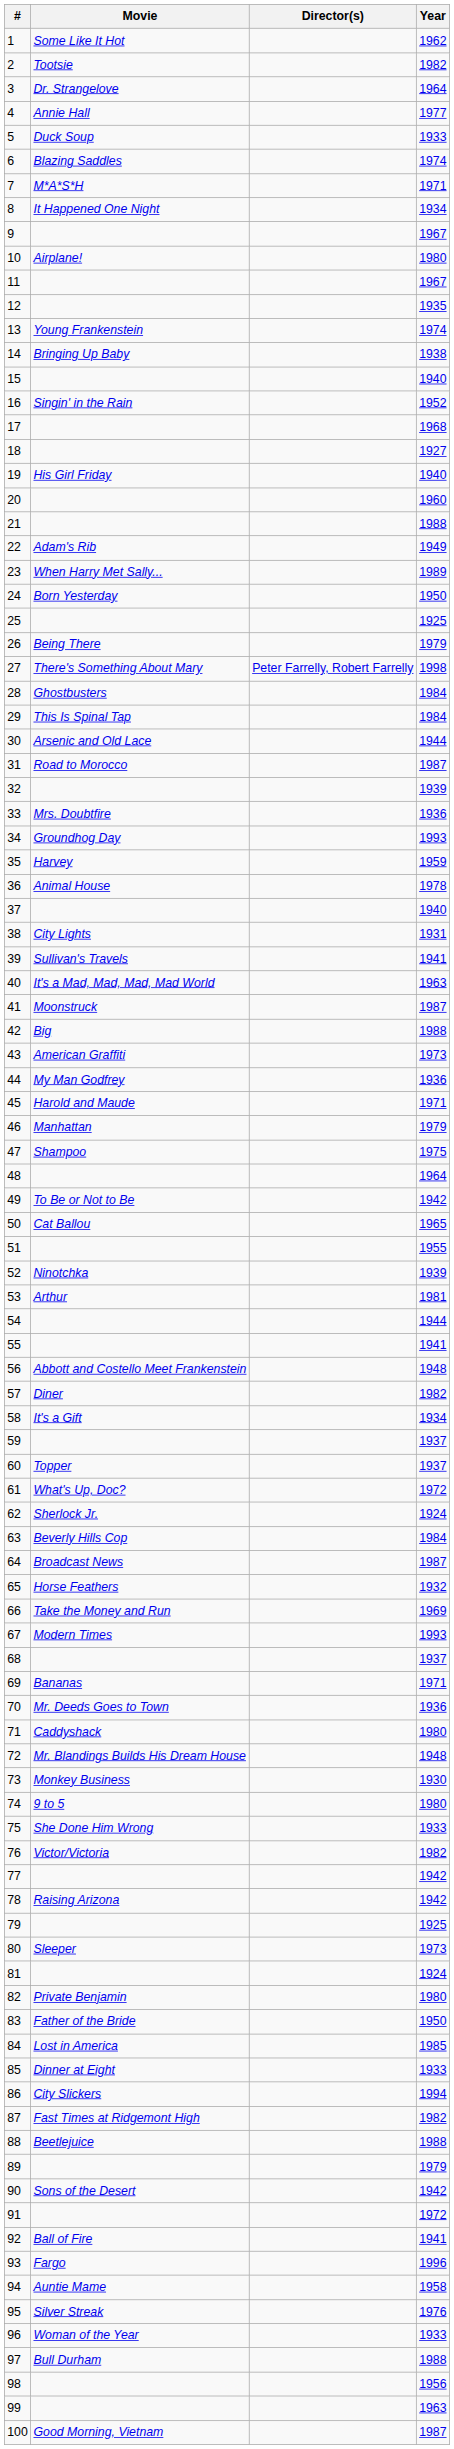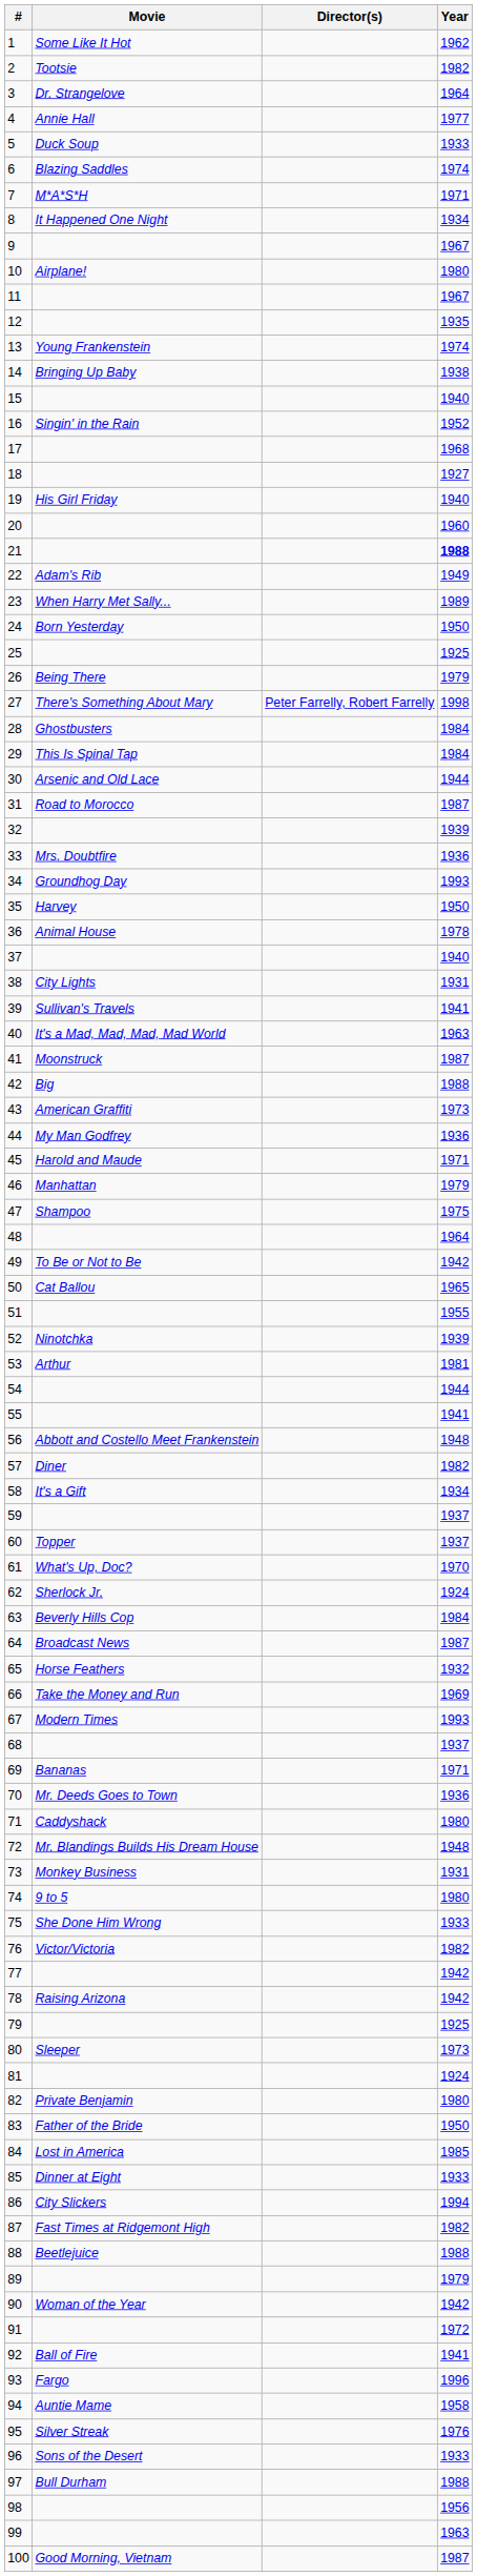 <table class="wikitable sortable" style="font-size:1.00em; line-height:1.5em;">
 <tr>
 <th>#</th>
 <th>Movie</th>
 <th>Director(s)</th>
 <th>Year</th>
 </tr>
 <tr>
 <td>1</td>
 <td><em><a href='#'>Some Like It Hot</a></em></td>
 <td></td>
 <td><a href='#'>1962</a></td>
 </tr>
 <tr>
 <td>2</td>
 <td><em><a href='#'>Tootsie</a></em></td>
 <td></td>
 <td><a href='#'>1982</a></td>
 </tr>
 <tr>
 <td>3</td>
 <td><em><a href='#'>Dr. Strangelove</a></em></td>
 <td></td>
 <td><a href='#'>1964</a></td>
 </tr>
 <tr>
 <td>4</td>
 <td><em><a href='#'>Annie Hall</a></em></td>
 <td></td>
 <td><a href='#'>1977</a></td>
 </tr>
 <tr>
 <td>5</td>
 <td><em><a href='#'>Duck Soup</a></em></td>
 <td></td>
 <td><a href='#'>1933</a></td>
 </tr>
 <tr>
 <td>6</td>
 <td><em><a href='#'>Blazing Saddles</a></em></td>
 <td></td>
 <td><a href='#'>1974</a></td>
 </tr>
 <tr>
 <td>7</td>
 <td><em><a href='#'>M*A*S*H</a></em></td>
 <td></td>
 <td><a href='#'>1971</a></td>
 </tr>
 <tr>
 <td>8</td>
 <td><em><a href='#'>It Happened One Night</a></em></td>
 <td></td>
 <td><a href='#'>1934</a></td>
 </tr>
 <tr>
 <td>9</td>
 <td></td>
 <td></td>
 <td><a href='#'>1967</a></td>
 </tr>
 <tr>
 <td>10</td>
 <td><em><a href='#'>Airplane!</a></em></td>
 <td></td>
 <td><a href='#'>1980</a></td>
 </tr>
 <tr>
 <td>11</td>
 <td></td>
 <td></td>
 <td><a href='#'>1967</a></td>
 </tr>
 <tr>
 <td>12</td>
 <td></td>
 <td></td>
 <td><a href='#'>1935</a></td>
 </tr>
 <tr>
 <td>13</td>
 <td><em><a href='#'>Young Frankenstein</a></em></td>
 <td></td>
 <td><a href='#'>1974</a></td>
 </tr>
 <tr>
 <td>14</td>
 <td><em><a href='#'>Bringing Up Baby</a></em></td>
 <td></td>
 <td><a href='#'>1938</a></td>
 </tr>
 <tr>
 <td>15</td>
 <td></td>
 <td></td>
 <td><a href='#'>1940</a></td>
 </tr>
 <tr>
 <td>16</td>
 <td><em><a href='#'>Singin' in the Rain</a></em></td>
 <td></td>
 <td><a href='#'>1952</a></td>
 </tr>
 <tr>
 <td>17</td>
 <td></td>
 <td></td>
 <td><a href='#'>1968</a></td>
 </tr>
 <tr>
 <td>18</td>
 <td></td>
 <td></td>
 <td><a href='#'>1927</a></td>
 </tr>
 <tr>
 <td>19</td>
 <td><em><a href='#'>His Girl Friday</a></em></td>
 <td></td>
 <td><a href='#'>1940</a></td>
 </tr>
 <tr>
 <td>20</td>
 <td></td>
 <td></td>
 <td><a href='#'>1960</a></td>
 </tr>
 <tr>
 <td>21</td>
 <td></td>
 <td></td>
-<td><a href='#'>1988</a></td>
+<td><strong><a href='#'>1988</a></strong></td>
 </tr>
 <tr>
 <td>22</td>
 <td><em><a href='#'>Adam's Rib</a></em></td>
 <td></td>
 <td><a href='#'>1949</a></td>
 </tr>
 <tr>
 <td>23</td>
 <td><em><a href='#'>When Harry Met Sally...</a></em></td>
 <td></td>
 <td><a href='#'>1989</a></td>
 </tr>
 <tr>
 <td>24</td>
 <td><em><a href='#'>Born Yesterday</a></em></td>
 <td></td>
 <td><a href='#'>1950</a></td>
 </tr>
 <tr>
 <td>25</td>
 <td></td>
 <td></td>
 <td><a href='#'>1925</a></td>
 </tr>
 <tr>
 <td>26</td>
 <td><em><a href='#'>Being There</a></em></td>
 <td></td>
 <td><a href='#'>1979</a></td>
 </tr>
 <tr>
 <td>27</td>
 <td><em><a href='#'>There's Something About Mary</a></em></td>
 <td><a href='#'>Peter Farrelly, Robert Farrelly</a></td>
 <td><a href='#'>1998</a></td>
 </tr>
 <tr>
 <td>28</td>
 <td><em><a href='#'>Ghostbusters</a></em></td>
 <td></td>
 <td><a href='#'>1984</a></td>
 </tr>
 <tr>
 <td>29</td>
 <td><em><a href='#'>This Is Spinal Tap</a></em></td>
 <td></td>
 <td><a href='#'>1984</a></td>
 </tr>
 <tr>
 <td>30</td>
 <td><em><a href='#'>Arsenic and Old Lace</a></em></td>
 <td></td>
 <td><a href='#'>1944</a></td>
 </tr>
 <tr>
 <td>31</td>
 <td><em><a href='#'>Road to Morocco</a></em></td>
 <td></td>
 <td><a href='#'>1987</a></td>
 </tr>
 <tr>
 <td>32</td>
 <td></td>
 <td></td>
 <td><a href='#'>1939</a></td>
 </tr>
 <tr>
 <td>33</td>
 <td><em><a href='#'>Mrs. Doubtfire</a></em></td>
 <td></td>
 <td><a href='#'>1936</a></td>
 </tr>
 <tr>
 <td>34</td>
 <td><em><a href='#'>Groundhog Day</a></em></td>
 <td></td>
 <td><a href='#'>1993</a></td>
 </tr>
 <tr>
 <td>35</td>
 <td><em><a href='#'>Harvey</a></em></td>
 <td></td>
-<td><a href='#'>1959</a></td>
+<td><a href='#'>1950</a></td>
 </tr>
 <tr>
 <td>36</td>
 <td><em><a href='#'>Animal House</a></em></td>
 <td></td>
 <td><a href='#'>1978</a></td>
 </tr>
 <tr>
 <td>37</td>
 <td></td>
 <td></td>
 <td><a href='#'>1940</a></td>
 </tr>
 <tr>
 <td>38</td>
 <td><em><a href='#'>City Lights</a></em></td>
 <td></td>
 <td><a href='#'>1931</a></td>
 </tr>
 <tr>
 <td>39</td>
 <td><em><a href='#'>Sullivan's Travels</a></em></td>
 <td></td>
 <td><a href='#'>1941</a></td>
 </tr>
 <tr>
 <td>40</td>
 <td><em><a href='#'>It's a Mad, Mad, Mad, Mad World</a></em></td>
 <td></td>
 <td><a href='#'>1963</a></td>
 </tr>
 <tr>
 <td>41</td>
 <td><em><a href='#'>Moonstruck</a></em></td>
 <td></td>
 <td><a href='#'>1987</a></td>
 </tr>
 <tr>
 <td>42</td>
 <td><em><a href='#'>Big</a></em></td>
 <td></td>
 <td><a href='#'>1988</a></td>
 </tr>
 <tr>
 <td>43</td>
 <td><em><a href='#'>American Graffiti</a></em></td>
 <td></td>
 <td><a href='#'>1973</a></td>
 </tr>
 <tr>
 <td>44</td>
 <td><em><a href='#'>My Man Godfrey</a></em></td>
 <td></td>
 <td><a href='#'>1936</a></td>
 </tr>
 <tr>
 <td>45</td>
 <td><em><a href='#'>Harold and Maude</a></em></td>
 <td></td>
 <td><a href='#'>1971</a></td>
 </tr>
 <tr>
 <td>46</td>
 <td><em><a href='#'>Manhattan</a></em></td>
 <td></td>
 <td><a href='#'>1979</a></td>
 </tr>
 <tr>
 <td>47</td>
 <td><em><a href='#'>Shampoo</a></em></td>
 <td></td>
 <td><a href='#'>1975</a></td>
 </tr>
 <tr>
 <td>48</td>
 <td></td>
 <td></td>
 <td><a href='#'>1964</a></td>
 </tr>
 <tr>
 <td>49</td>
 <td><em><a href='#'>To Be or Not to Be</a></em></td>
 <td></td>
 <td><a href='#'>1942</a></td>
 </tr>
 <tr>
 <td>50</td>
 <td><em><a href='#'>Cat Ballou</a></em></td>
 <td></td>
 <td><a href='#'>1965</a></td>
 </tr>
 <tr>
 <td>51</td>
 <td></td>
 <td></td>
 <td><a href='#'>1955</a></td>
 </tr>
 <tr>
 <td>52</td>
 <td><em><a href='#'>Ninotchka</a></em></td>
 <td></td>
 <td><a href='#'>1939</a></td>
 </tr>
 <tr>
 <td>53</td>
 <td><em><a href='#'>Arthur</a></em></td>
 <td></td>
 <td><a href='#'>1981</a></td>
 </tr>
 <tr>
 <td>54</td>
 <td></td>
 <td></td>
 <td><a href='#'>1944</a></td>
 </tr>
 <tr>
 <td>55</td>
 <td></td>
 <td></td>
 <td><a href='#'>1941</a></td>
 </tr>
 <tr>
 <td>56</td>
 <td><em><a href='#'>Abbott and Costello Meet Frankenstein</a></em></td>
 <td></td>
 <td><a href='#'>1948</a></td>
 </tr>
 <tr>
 <td>57</td>
 <td><em><a href='#'>Diner</a></em></td>
 <td></td>
 <td><a href='#'>1982</a></td>
 </tr>
 <tr>
 <td>58</td>
 <td><em><a href='#'>It's a Gift</a></em></td>
 <td></td>
 <td><a href='#'>1934</a></td>
 </tr>
 <tr>
 <td>59</td>
 <td></td>
 <td></td>
 <td><a href='#'>1937</a></td>
 </tr>
 <tr>
 <td>60</td>
 <td><em><a href='#'>Topper</a></em></td>
 <td></td>
 <td><a href='#'>1937</a></td>
 </tr>
 <tr>
 <td>61</td>
 <td><em><a href='#'>What's Up, Doc?</a></em></td>
 <td></td>
-<td><a href='#'>1972</a></td>
+<td><a href='#'>1970</a></td>
 </tr>
 <tr>
 <td>62</td>
 <td><em><a href='#'>Sherlock Jr.</a></em></td>
 <td></td>
 <td><a href='#'>1924</a></td>
 </tr>
 <tr>
 <td>63</td>
 <td><em><a href='#'>Beverly Hills Cop</a></em></td>
 <td></td>
 <td><a href='#'>1984</a></td>
 </tr>
 <tr>
 <td>64</td>
 <td><em><a href='#'>Broadcast News</a></em></td>
 <td></td>
 <td><a href='#'>1987</a></td>
 </tr>
 <tr>
 <td>65</td>
 <td><em><a href='#'>Horse Feathers</a></em></td>
 <td></td>
 <td><a href='#'>1932</a></td>
 </tr>
 <tr>
 <td>66</td>
 <td><em><a href='#'>Take the Money and Run</a></em></td>
 <td></td>
 <td><a href='#'>1969</a></td>
 </tr>
 <tr>
 <td>67</td>
 <td><em><a href='#'>Modern Times</a></em></td>
 <td></td>
 <td><a href='#'>1993</a></td>
 </tr>
 <tr>
 <td>68</td>
 <td></td>
 <td></td>
 <td><a href='#'>1937</a></td>
 </tr>
 <tr>
 <td>69</td>
 <td><em><a href='#'>Bananas</a></em></td>
 <td></td>
 <td><a href='#'>1971</a></td>
 </tr>
 <tr>
 <td>70</td>
 <td><em><a href='#'>Mr. Deeds Goes to Town</a></em></td>
 <td></td>
 <td><a href='#'>1936</a></td>
 </tr>
 <tr>
 <td>71</td>
 <td><em><a href='#'>Caddyshack</a></em></td>
 <td></td>
 <td><a href='#'>1980</a></td>
 </tr>
 <tr>
 <td>72</td>
 <td><em><a href='#'>Mr. Blandings Builds His Dream House</a></em></td>
 <td></td>
 <td><a href='#'>1948</a></td>
 </tr>
 <tr>
 <td>73</td>
 <td><em><a href='#'>Monkey Business</a></em></td>
 <td></td>
-<td><a href='#'>1930</a></td>
+<td><a href='#'>1931</a></td>
 </tr>
 <tr>
 <td>74</td>
 <td><em><a href='#'>9 to 5</a></em></td>
 <td></td>
 <td><a href='#'>1980</a></td>
 </tr>
 <tr>
 <td>75</td>
 <td><em><a href='#'>She Done Him Wrong</a></em></td>
 <td></td>
 <td><a href='#'>1933</a></td>
 </tr>
 <tr>
 <td>76</td>
 <td><em><a href='#'>Victor/Victoria</a></em></td>
 <td></td>
 <td><a href='#'>1982</a></td>
 </tr>
 <tr>
 <td>77</td>
 <td></td>
 <td></td>
 <td><a href='#'>1942</a></td>
 </tr>
 <tr>
 <td>78</td>
 <td><em><a href='#'>Raising Arizona</a></em></td>
 <td></td>
 <td><a href='#'>1942</a></td>
 </tr>
 <tr>
 <td>79</td>
 <td></td>
 <td></td>
 <td><a href='#'>1925</a></td>
 </tr>
 <tr>
 <td>80</td>
 <td><em><a href='#'>Sleeper</a></em></td>
 <td></td>
 <td><a href='#'>1973</a></td>
 </tr>
 <tr>
 <td>81</td>
 <td></td>
 <td></td>
 <td><a href='#'>1924</a></td>
 </tr>
 <tr>
 <td>82</td>
 <td><em><a href='#'>Private Benjamin</a></em></td>
 <td></td>
 <td><a href='#'>1980</a></td>
 </tr>
 <tr>
 <td>83</td>
 <td><em><a href='#'>Father of the Bride</a></em></td>
 <td></td>
 <td><a href='#'>1950</a></td>
 </tr>
 <tr>
 <td>84</td>
 <td><em><a href='#'>Lost in America</a></em></td>
 <td></td>
 <td><a href='#'>1985</a></td>
 </tr>
 <tr>
 <td>85</td>
 <td><em><a href='#'>Dinner at Eight</a></em></td>
 <td></td>
 <td><a href='#'>1933</a></td>
 </tr>
 <tr>
 <td>86</td>
 <td><em><a href='#'>City Slickers</a></em></td>
 <td></td>
 <td><a href='#'>1994</a></td>
 </tr>
 <tr>
 <td>87</td>
 <td><em><a href='#'>Fast Times at Ridgemont High</a></em></td>
 <td></td>
 <td><a href='#'>1982</a></td>
 </tr>
 <tr>
 <td>88</td>
 <td><em><a href='#'>Beetlejuice</a></em></td>
 <td></td>
 <td><a href='#'>1988</a></td>
 </tr>
 <tr>
 <td>89</td>
 <td></td>
 <td></td>
 <td><a href='#'>1979</a></td>
 </tr>
 <tr>
 <td>90</td>
-<td><em><a href='#'>Sons of the Desert</a></em></td>
+<td><em><a href='#'>Woman of the Year</a></em></td>
 <td></td>
 <td><a href='#'>1942</a></td>
 </tr>
 <tr>
 <td>91</td>
 <td></td>
 <td></td>
 <td><a href='#'>1972</a></td>
 </tr>
 <tr>
 <td>92</td>
 <td><em><a href='#'>Ball of Fire</a></em></td>
 <td></td>
 <td><a href='#'>1941</a></td>
 </tr>
 <tr>
 <td>93</td>
 <td><em><a href='#'>Fargo</a></em></td>
 <td></td>
 <td><a href='#'>1996</a></td>
 </tr>
 <tr>
 <td>94</td>
 <td><em><a href='#'>Auntie Mame</a></em></td>
 <td></td>
 <td><a href='#'>1958</a></td>
 </tr>
 <tr>
 <td>95</td>
 <td><em><a href='#'>Silver Streak</a></em></td>
 <td></td>
 <td><a href='#'>1976</a></td>
 </tr>
 <tr>
 <td>96</td>
-<td><em><a href='#'>Woman of the Year</a></em></td>
+<td><em><a href='#'>Sons of the Desert</a></em></td>
 <td></td>
 <td><a href='#'>1933</a></td>
 </tr>
 <tr>
 <td>97</td>
 <td><em><a href='#'>Bull Durham</a></em></td>
 <td></td>
 <td><a href='#'>1988</a></td>
 </tr>
 <tr>
 <td>98</td>
 <td></td>
 <td></td>
 <td><a href='#'>1956</a></td>
 </tr>
 <tr>
 <td>99</td>
 <td></td>
 <td></td>
 <td><a href='#'>1963</a></td>
 </tr>
 <tr>
 <td>100</td>
 <td><em><a href='#'>Good Morning, Vietnam</a></em></td>
 <td></td>
 <td><a href='#'>1987</a></td>
 </tr>
 </table>
